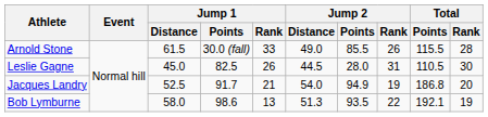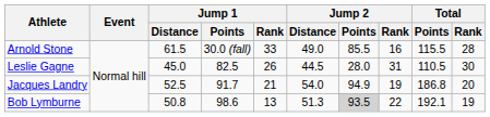 <table class="wikitable" style="font-size:90%">
 <tr>
 <th rowspan="2">Athlete</th>
 <th rowspan="2">Event</th>
 <th colspan="3">Jump 1</th>
 <th colspan="3">Jump 2</th>
 <th colspan="2">Total</th>
 </tr>
 <tr>
 <th>Distance</th>
 <th>Points</th>
 <th>Rank</th>
 <th>Distance</th>
 <th>Points</th>
 <th>Rank</th>
 <th>Points</th>
 <th>Rank</th>
 </tr>
 <tr>
 <td><a href='#'>Arnold Stone</a></td>
 <td rowspan="4">Normal hill</td>
 <td align="center">61.5</td>
 <td align="center">30.0 <em>(fall)</em></td>
 <td align="center">33</td>
 <td align="center">49.0</td>
 <td align="center">85.5</td>
-<td align="center">26</td>
+<td align="center">16</td>
 <td align="center">115.5</td>
 <td align="center">28</td>
 </tr>
 <tr>
 <td><a href='#'>Leslie Gagne</a></td>
 <td align="center">45.0</td>
 <td align="center">82.5</td>
 <td align="center">26</td>
 <td align="center">44.5</td>
 <td align="center">28.0</td>
 <td align="center">31</td>
 <td align="center">110.5</td>
 <td align="center">30</td>
 </tr>
 <tr>
 <td><a href='#'>Jacques Landry</a></td>
 <td align="center">52.5</td>
 <td align="center">91.7</td>
 <td align="center">21</td>
 <td align="center">54.0</td>
 <td align="center">94.9</td>
 <td align="center">19</td>
 <td align="center">186.8</td>
 <td align="center">20</td>
 </tr>
 <tr>
 <td><a href='#'>Bob Lymburne</a></td>
-<td align="center">58.0</td>
+<td align="center">50.8</td>
 <td align="center">98.6</td>
 <td align="center">13</td>
 <td align="center">51.3</td>
-<td align="center">93.5</td>
+<td align="center" style="background: lightgrey;">93.5</td>
 <td align="center">22</td>
 <td align="center">192.1</td>
 <td align="center">19</td>
 </tr>
 </table>
